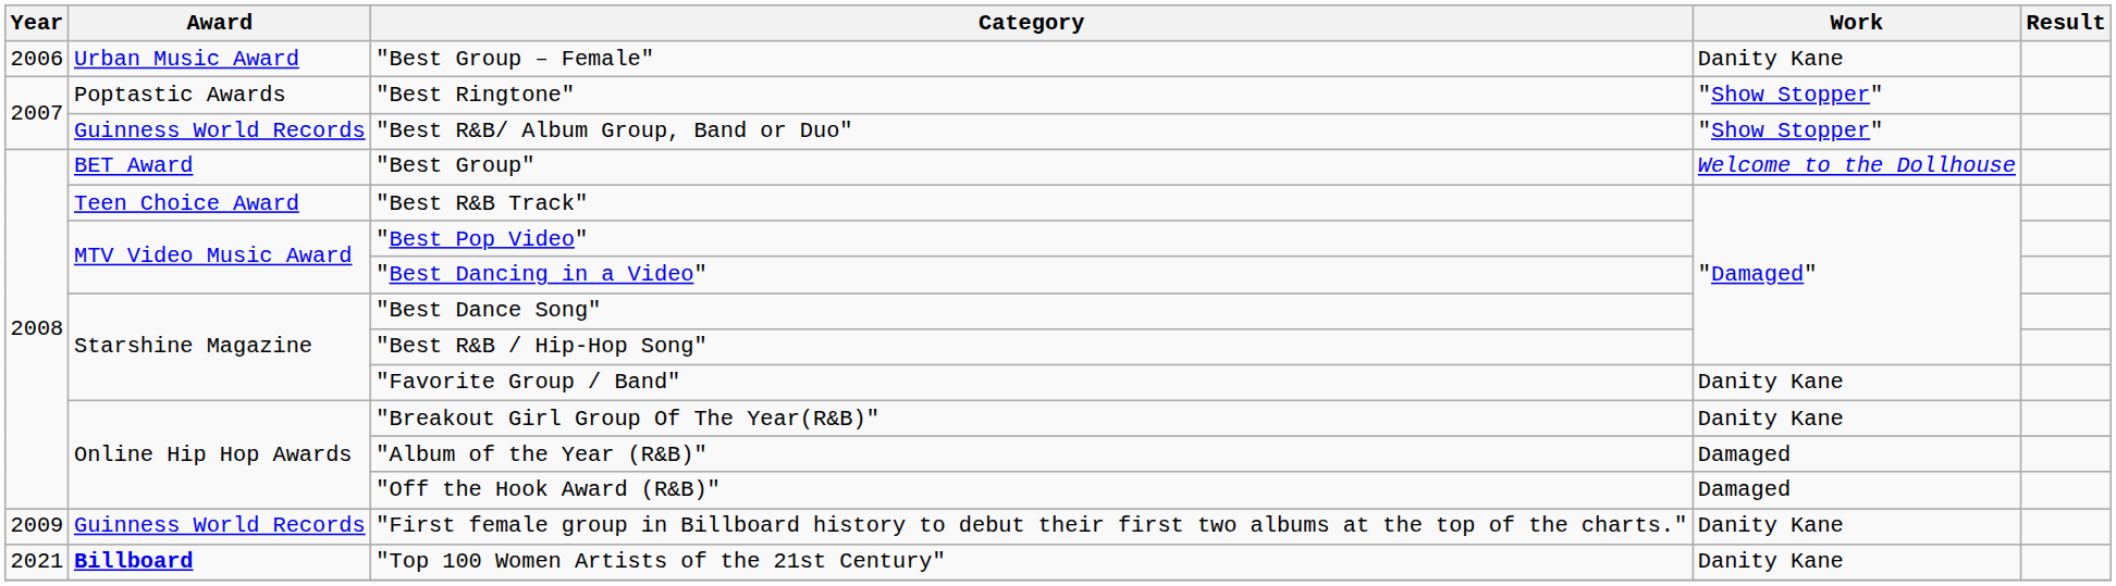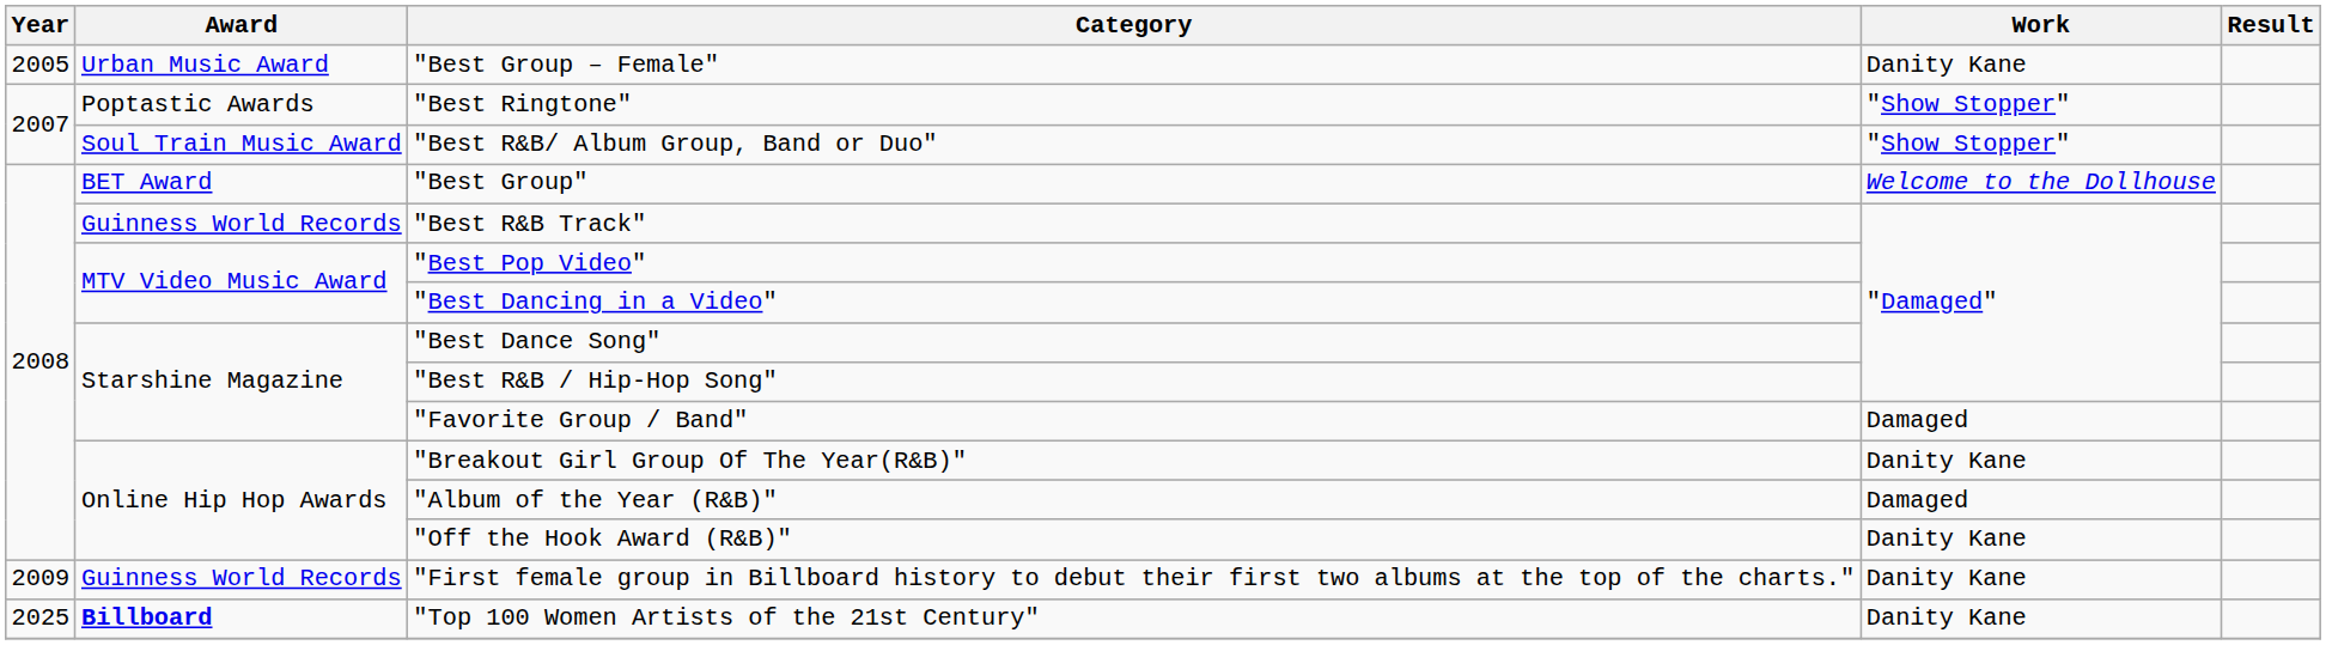 <table class="wikitable">
 <tr>
 <th>Year</th>
 <th>Award</th>
 <th>Category</th>
 <th>Work</th>
 <th>Result</th>
 </tr>
 <tr>
-<td>2006</td>
+<td>2005</td>
 <td><a href='#'>Urban Music Award</a></td>
 <td>"Best Group – Female"</td>
 <td>Danity Kane</td>
 <td></td>
 </tr>
 <tr>
 <td rowspan=2>2007</td>
 <td>Poptastic Awards</td>
 <td>"Best Ringtone"</td>
 <td>"<a href='#'>Show Stopper</a>"</td>
 <td></td>
 </tr>
 <tr>
-<td><a href='#'>Guinness World Records</a></td>
+<td><a href='#'>Soul Train Music Award</a></td>
 <td>"Best R&B/ Album Group, Band or Duo"</td>
 <td>"<a href='#'>Show Stopper</a>"</td>
 <td></td>
 </tr>
 <tr>
 <td rowspan=10>2008</td>
 <td><a href='#'>BET Award</a></td>
 <td>"Best Group"</td>
 <td><em><a href='#'>Welcome to the Dollhouse</a></em></td>
 <td></td>
 </tr>
 <tr>
-<td><a href='#'>Teen Choice Award</a></td>
+<td><a href='#'>Guinness World Records</a></td>
 <td>"Best R&B Track"</td>
 <td rowspan=5>"<a href='#'>Damaged</a>"</td>
 <td></td>
 </tr>
 <tr>
 <td rowspan=2><a href='#'>MTV Video Music Award</a></td>
 <td>"<a href='#'>Best Pop Video</a>"</td>
 <td></td>
 </tr>
 <tr>
 <td>"<a href='#'>Best Dancing in a Video</a>"</td>
 <td></td>
 </tr>
 <tr>
 <td rowspan=3>Starshine Magazine</td>
 <td>"Best Dance Song"</td>
 <td></td>
 </tr>
 <tr>
 <td>"Best R&B / Hip-Hop Song"</td>
 <td></td>
 </tr>
 <tr>
 <td>"Favorite Group / Band"</td>
-<td>Danity Kane</td>
+<td>Damaged</td>
 <td></td>
 </tr>
 <tr>
 <td rowspan=3>Online Hip Hop Awards</td>
 <td>"Breakout Girl Group Of The Year(R&B)"</td>
 <td>Danity Kane</td>
 <td></td>
 </tr>
 <tr>
 <td>"Album of the Year (R&B)"</td>
 <td>Damaged</td>
 <td></td>
 </tr>
 <tr>
 <td>"Off the Hook Award (R&B)"</td>
-<td>Damaged</td>
+<td>Danity Kane</td>
 <td></td>
 </tr>
 <tr>
 <td>2009</td>
 <td><a href='#'>Guinness World Records</a></td>
 <td>"First female group in Billboard history to debut their first two albums at the top of the charts."</td>
 <td>Danity Kane</td>
 <td></td>
 </tr>
 <tr>
-<td>2021</td>
+<td>2025</td>
 <td><strong><a href='#'>Billboard</a></strong></td>
 <td>"Top 100 Women Artists of the 21st Century"</td>
 <td>Danity Kane</td>
 <td></td>
 </tr>
 <tr>
 </tr>
 </table>
